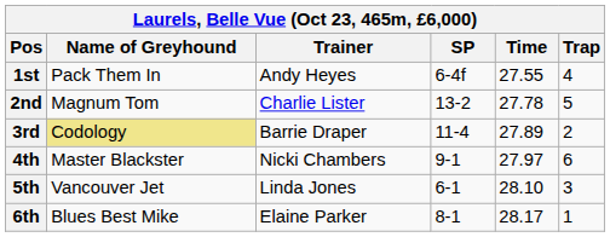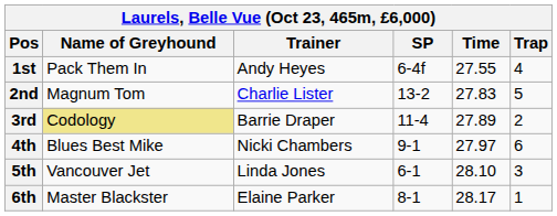 <table class="wikitable">
 <tr>
 <th colspan="6"><a href='#'>Laurels</a>, <a href='#'>Belle Vue</a> (Oct 23, 465m, £6,000)</th>
 </tr>
 <tr>
 <th width=30>Pos</th>
 <th width=180>Name of Greyhound</th>
 <th width=150>Trainer</th>
 <th width=50>SP</th>
 <th width=50>Time</th>
 <th width=30>Trap</th>
 </tr>
 <tr>
 <th>1st</th>
 <td>Pack Them In</td>
 <td>Andy Heyes</td>
 <td>6-4f</td>
 <td>27.55</td>
 <td>4</td>
 </tr>
 <tr>
 <th>2nd</th>
 <td>Magnum Tom</td>
 <td><a href='#'>Charlie Lister</a></td>
 <td>13-2</td>
-<td>27.78</td>
+<td>27.83</td>
 <td>5</td>
 </tr>
 <tr>
 <th>3rd</th>
 <td style="background: khaki;">Codology</td>
 <td>Barrie Draper</td>
 <td>11-4</td>
 <td>27.89</td>
 <td>2</td>
 </tr>
 <tr>
 <th>4th</th>
-<td>Master Blackster</td>
+<td>Blues Best Mike</td>
 <td>Nicki Chambers</td>
 <td>9-1</td>
 <td>27.97</td>
 <td>6</td>
 </tr>
 <tr>
 <th>5th</th>
 <td>Vancouver Jet</td>
 <td>Linda Jones</td>
 <td>6-1</td>
 <td>28.10</td>
 <td>3</td>
 </tr>
 <tr>
 <th>6th</th>
-<td>Blues Best Mike</td>
+<td>Master Blackster</td>
 <td>Elaine Parker</td>
 <td>8-1</td>
 <td>28.17</td>
 <td>1</td>
 </tr>
 </table>
